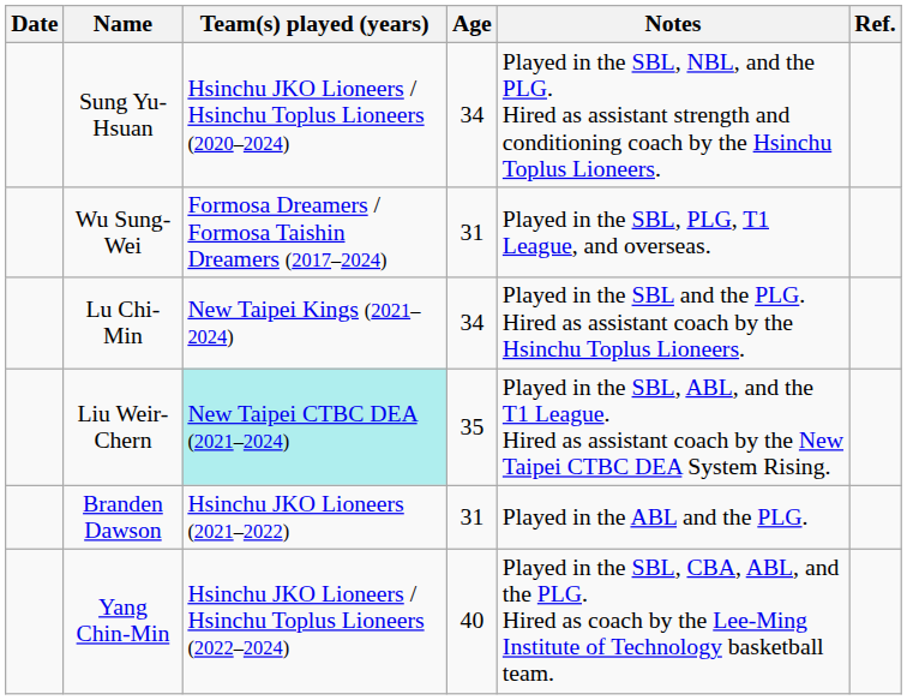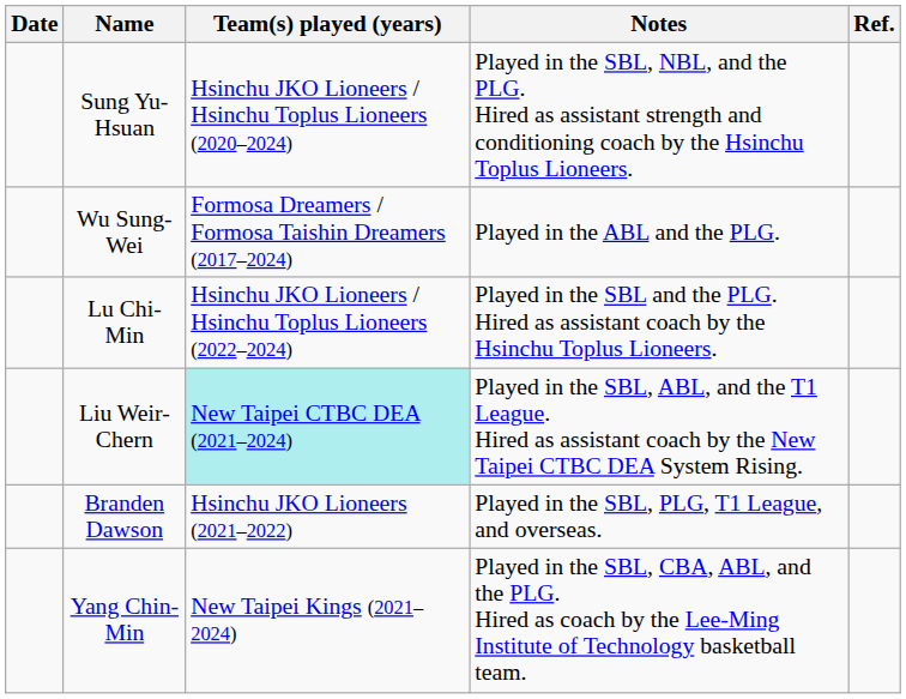 <table class="wikitable sortable" style="text-align:center">
 <tr>
 <th>Date</th>
 <th>Name</th>
 <th>Team(s) played (years)</th>
-<th>Age</th>
 <th>Notes</th>
 <th>Ref.</th>
 </tr>
 <tr>
 <td></td>
 <td>Sung Yu-Hsuan</td>
 <td align="left"><a href='#'>Hsinchu JKO Lioneers</a> / <a href='#'>Hsinchu Toplus Lioneers</a> <small>(<a href='#'>2020</a>–<a href='#'>2024</a>)</small></td>
-<td>34</td>
 <td align="left">Played in the <a href='#'>SBL</a>, <a href='#'>NBL</a>, and the <a href='#'>PLG</a>.<br>Hired as assistant strength and conditioning coach by the <a href='#'>Hsinchu Toplus Lioneers</a>.</td>
 <td></td>
 </tr>
 <tr>
 <td></td>
 <td>Wu Sung-Wei</td>
 <td align="left"><a href='#'>Formosa Dreamers</a> / <a href='#'>Formosa Taishin Dreamers</a> <small>(<a href='#'>2017</a>–<a href='#'>2024</a>)</small></td>
-<td>31</td>
-<td align="left">Played in the <a href='#'>SBL</a>, <a href='#'>PLG</a>, <a href='#'>T1 League</a>, and overseas.</td>
+<td align="left">Played in the <a href='#'>ABL</a> and the <a href='#'>PLG</a>.</td>
 <td></td>
 </tr>
 <tr>
 <td></td>
 <td>Lu Chi-Min</td>
-<td align="left"><a href='#'>New Taipei Kings</a> <small>(<a href='#'>2021</a>–<a href='#'>2024</a>)</small></td>
-<td>34</td>
+<td align="left"><a href='#'>Hsinchu JKO Lioneers</a> / <a href='#'>Hsinchu Toplus Lioneers</a> <small>(<a href='#'>2022</a>–<a href='#'>2024</a>)</small></td>
 <td align="left">Played in the <a href='#'>SBL</a> and the <a href='#'>PLG</a>.<br>Hired as assistant coach by the <a href='#'>Hsinchu Toplus Lioneers</a>.</td>
 <td></td>
 </tr>
 <tr>
 <td></td>
 <td>Liu Weir-Chern</td>
 <td align="left" style="background: paleturquoise;"><a href='#'>New Taipei CTBC DEA</a> <small>(<a href='#'>2021</a>–<a href='#'>2024</a>)</small></td>
-<td>35</td>
 <td align="left">Played in the <a href='#'>SBL</a>, <a href='#'>ABL</a>, and the <a href='#'>T1 League</a>.<br>Hired as assistant coach by the <a href='#'>New Taipei CTBC DEA</a> System Rising.</td>
 <td></td>
 </tr>
 <tr>
 <td></td>
 <td><a href='#'>Branden Dawson</a></td>
 <td align="left"><a href='#'>Hsinchu JKO Lioneers</a> <small>(<a href='#'>2021</a>–<a href='#'>2022</a>)</small></td>
-<td>31</td>
-<td align="left">Played in the <a href='#'>ABL</a> and the <a href='#'>PLG</a>.</td>
+<td align="left">Played in the <a href='#'>SBL</a>, <a href='#'>PLG</a>, <a href='#'>T1 League</a>, and overseas.</td>
 <td></td>
 </tr>
 <tr>
 <td></td>
 <td><a href='#'>Yang Chin-Min</a></td>
-<td align="left"><a href='#'>Hsinchu JKO Lioneers</a> / <a href='#'>Hsinchu Toplus Lioneers</a> <small>(<a href='#'>2022</a>–<a href='#'>2024</a>)</small></td>
-<td>40</td>
+<td align="left"><a href='#'>New Taipei Kings</a> <small>(<a href='#'>2021</a>–<a href='#'>2024</a>)</small></td>
 <td align="left">Played in the <a href='#'>SBL</a>, <a href='#'>CBA</a>, <a href='#'>ABL</a>, and the <a href='#'>PLG</a>.<br>Hired as coach by the <a href='#'>Lee-Ming Institute of Technology</a> basketball team.</td>
 <td></td>
 </tr>
 </table>
